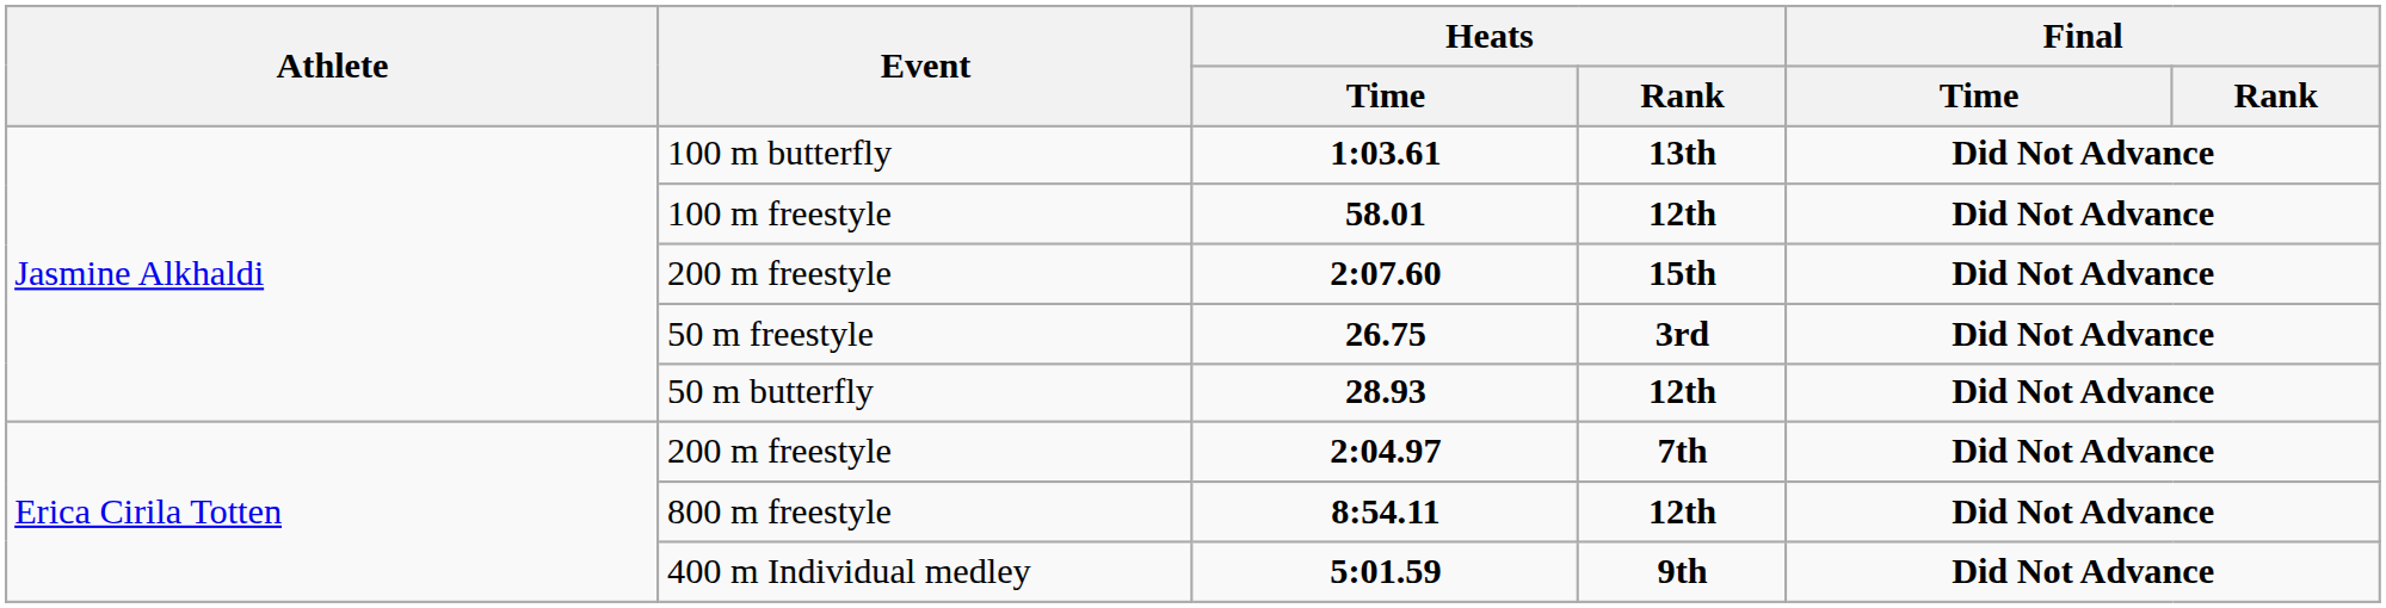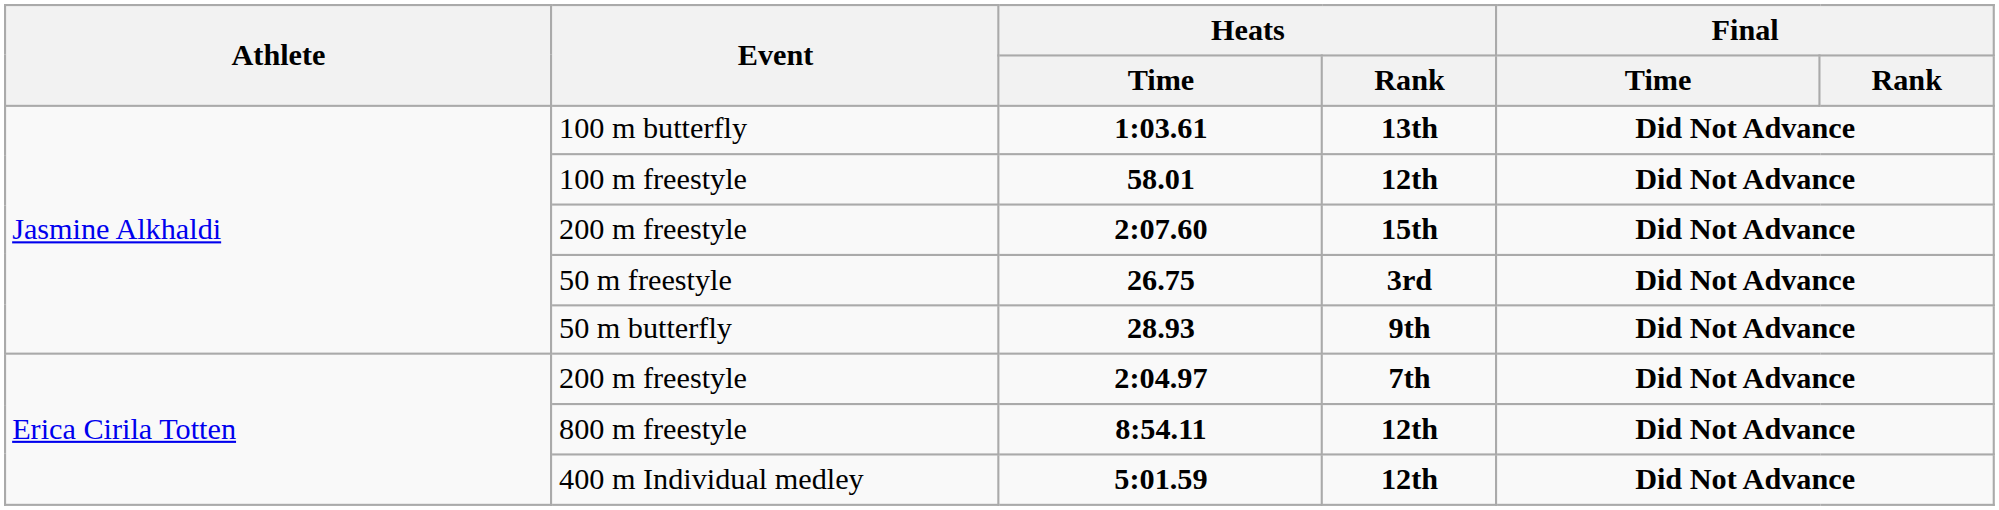 <table class="wikitable" width="75%" style="text-align:center; font-size:90%">
 <tr>
 <th rowspan="2" width="22%">Athlete</th>
 <th rowspan="2" width="18%">Event</th>
 <th colspan="2" width="20%">Heats</th>
 <th colspan="2" width="20%">Final</th>
 </tr>
 <tr>
 <th width="13%">Time</th>
 <th>Rank</th>
 <th width="13%">Time</th>
 <th>Rank</th>
 </tr>
 <tr>
 <td rowspan="5" align="left"><a href='#'>Jasmine Alkhaldi</a></td>
 <td align="left">100 m butterfly</td>
 <td><strong>1:03.61</strong></td>
 <td><strong>13th</strong></td>
 <td colspan=2><strong>Did Not Advance</strong></td>
 </tr>
 <tr>
 <td align="left">100 m freestyle</td>
 <td><strong>58.01</strong></td>
 <td><strong>12th</strong></td>
 <td colspan=2><strong>Did Not Advance</strong></td>
 </tr>
 <tr>
 <td align="left">200 m freestyle</td>
 <td><strong>2:07.60</strong></td>
 <td><strong>15th</strong></td>
 <td colspan=2><strong>Did Not Advance</strong></td>
 </tr>
 <tr>
 <td align="left">50 m freestyle</td>
 <td><strong>26.75</strong></td>
 <td><strong>3rd</strong></td>
 <td colspan=2><strong>Did Not Advance</strong></td>
 </tr>
 <tr>
 <td align="left">50 m butterfly</td>
 <td><strong>28.93</strong></td>
-<td><strong>12th</strong></td>
+<td><strong>9th</strong></td>
 <td colspan=2 align=center><strong>Did Not Advance</strong></td>
 </tr>
 <tr>
 <td rowspan="3" align="left"><a href='#'>Erica Cirila Totten</a></td>
 <td align="left">200 m freestyle</td>
 <td><strong>2:04.97</strong></td>
 <td><strong>7th</strong></td>
 <td colspan=2><strong>Did Not Advance</strong></td>
 </tr>
 <tr>
 <td align="left">800 m freestyle</td>
 <td><strong>8:54.11</strong></td>
 <td><strong>12th</strong></td>
 <td colspan=2><strong>Did Not Advance</strong></td>
 </tr>
 <tr>
 <td align="left">400 m Individual medley</td>
 <td><strong>5:01.59</strong></td>
-<td><strong>9th</strong></td>
+<td><strong>12th</strong></td>
 <td colspan=2><strong>Did Not Advance</strong></td>
 </tr>
 </table>
